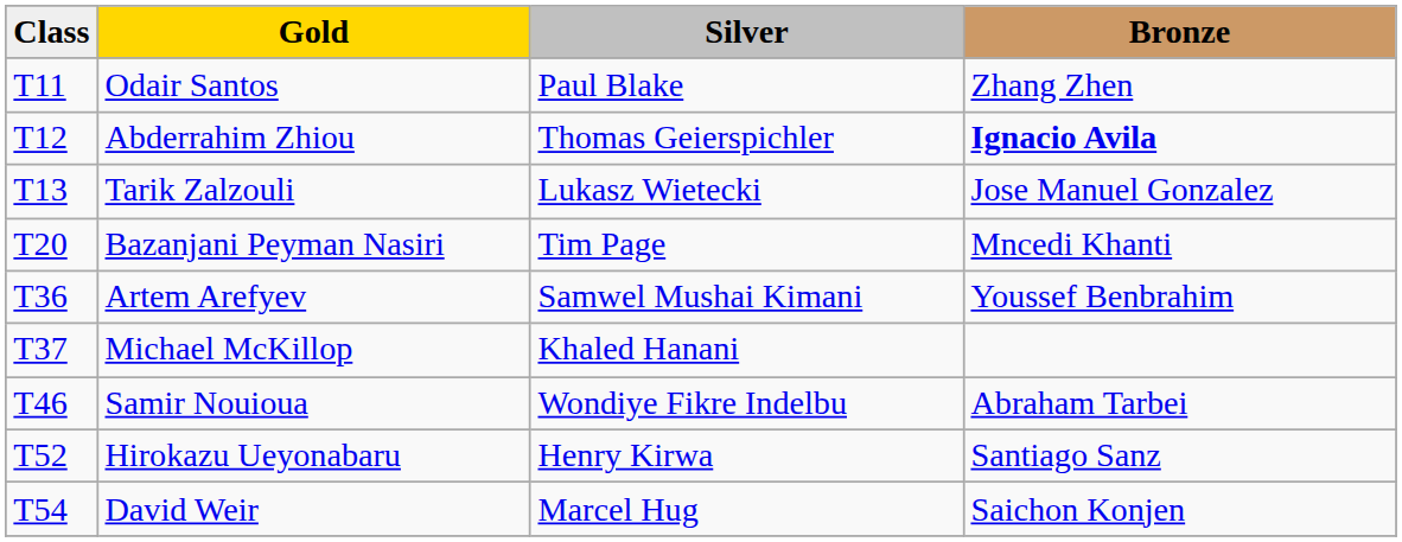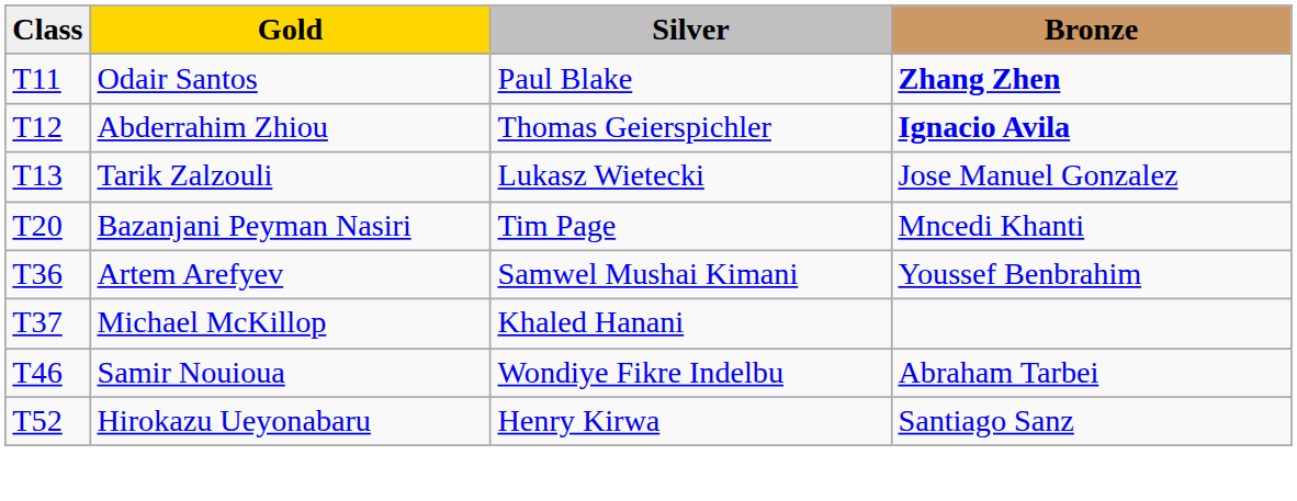 <table class="wikitable" style="text-align:left">
 <tr align="center">
 <td bgcolor=efefef><strong>Class</strong></td>
 <td width=200 bgcolor=gold><strong>Gold</strong></td>
 <td width=200 bgcolor=silver><strong>Silver</strong></td>
 <td width=200 bgcolor=CC9966><strong>Bronze</strong></td>
 </tr>
 <tr>
 <td><a href='#'>T11</a></td>
 <td><a href='#'>Odair Santos</a> <br><em></em></td>
 <td><a href='#'>Paul Blake</a> <br><em></em></td>
-<td><a href='#'>Zhang Zhen</a> <br><em></em></td>
+<td><strong><a href='#'>Zhang Zhen</a> <br><em></em></strong></td>
 </tr>
 <tr>
 <td><a href='#'>T12</a></td>
 <td><a href='#'>Abderrahim Zhiou</a> <br><em></em></td>
 <td><a href='#'>Thomas Geierspichler</a><br><em></em></td>
 <td><strong><a href='#'>Ignacio Avila</a> <br><em></em></strong></td>
 </tr>
 <tr>
 <td><a href='#'>T13</a></td>
 <td><a href='#'>Tarik Zalzouli</a> <br><em></em></td>
 <td><a href='#'>Lukasz Wietecki</a> <br><em></em></td>
 <td><a href='#'>Jose Manuel Gonzalez</a> <br><em></em></td>
 </tr>
 <tr>
 <td><a href='#'>T20</a></td>
 <td><a href='#'>Bazanjani Peyman Nasiri</a> <br><em></em></td>
 <td><a href='#'>Tim Page</a> <br><em></em></td>
 <td><a href='#'>Mncedi Khanti</a> <br><em></em></td>
 </tr>
 <tr>
 <td><a href='#'>T36</a></td>
 <td><a href='#'>Artem Arefyev</a> <br><em></em></td>
 <td><a href='#'>Samwel Mushai Kimani</a> <br><em></em></td>
 <td><a href='#'>Youssef Benbrahim</a> <br><em></em></td>
 </tr>
 <tr>
 <td><a href='#'>T37</a></td>
 <td><a href='#'>Michael McKillop</a> <br><em></em></td>
 <td><a href='#'>Khaled Hanani</a> <br><em></em></td>
 </tr>
 <tr>
 <td><a href='#'>T46</a></td>
 <td><a href='#'>Samir Nouioua</a> <br><em></em></td>
 <td><a href='#'>Wondiye Fikre Indelbu</a> <br><em></em></td>
 <td><a href='#'>Abraham Tarbei</a> <br><em></em></td>
 </tr>
 <tr>
 <td><a href='#'>T52</a></td>
 <td><a href='#'>Hirokazu Ueyonabaru</a><br><em> </em></td>
 <td><a href='#'>Henry Kirwa</a> <br><em></em></td>
 <td><a href='#'>Santiago Sanz</a> <br><em></em></td>
 </tr>
-<tr>
-<td><a href='#'>T54</a></td>
-<td><a href='#'>David Weir</a> <br><em></em></td>
-<td><a href='#'>Marcel Hug</a> <br><em></em></td>
-<td><a href='#'>Saichon Konjen</a> <br><em></em></td>
-</tr>
 </table>
